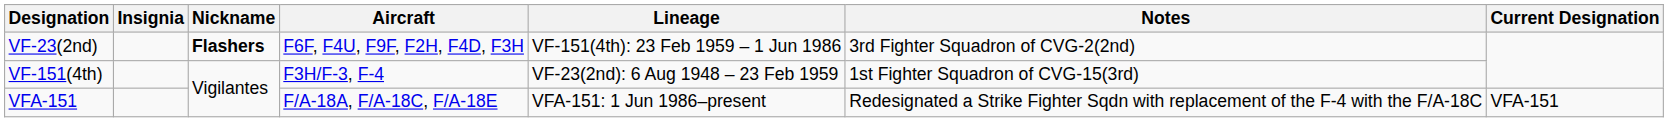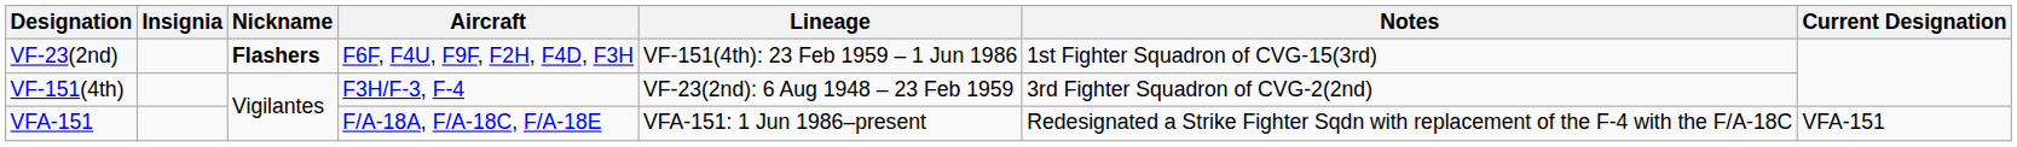 <table class="wikitable">
 <tr>
 <th>Designation</th>
 <th>Insignia</th>
 <th>Nickname</th>
 <th>Aircraft</th>
 <th>Lineage</th>
 <th>Notes</th>
 <th>Current Designation</th>
 </tr>
 <tr>
 <td><a href='#'>VF-23</a>(2nd)</td>
 <td></td>
 <td><strong>Flashers</strong></td>
 <td><a href='#'>F6F</a>, <a href='#'>F4U</a>, <a href='#'>F9F</a>, <a href='#'>F2H</a>, <a href='#'>F4D</a>, <a href='#'>F3H</a></td>
 <td style="white-space: nowrap;">VF-151(4th): 23 Feb 1959 – 1 Jun 1986</td>
-<td>3rd Fighter Squadron of CVG-2(2nd)</td>
+<td>1st Fighter Squadron of CVG-15(3rd)</td>
 </tr>
 <tr>
 <td><a href='#'>VF-151</a>(4th)</td>
 <td></td>
 <td rowspan="2">Vigilantes</td>
 <td><a href='#'>F3H/F-3</a>, <a href='#'>F-4</a></td>
 <td>VF-23(2nd): 6 Aug 1948 – 23 Feb 1959</td>
-<td>1st Fighter Squadron of CVG-15(3rd)</td>
+<td>3rd Fighter Squadron of CVG-2(2nd)</td>
 </tr>
 <tr>
 <td><a href='#'>VFA-151</a></td>
 <td></td>
 <td><a href='#'>F/A-18A</a>, <a href='#'>F/A-18C</a>, <a href='#'>F/A-18E</a></td>
 <td>VFA-151: 1 Jun 1986–present</td>
 <td>Redesignated a Strike Fighter Sqdn with replacement of the F-4 with the F/A-18C</td>
 <td>VFA-151</td>
 </tr>
 </table>
